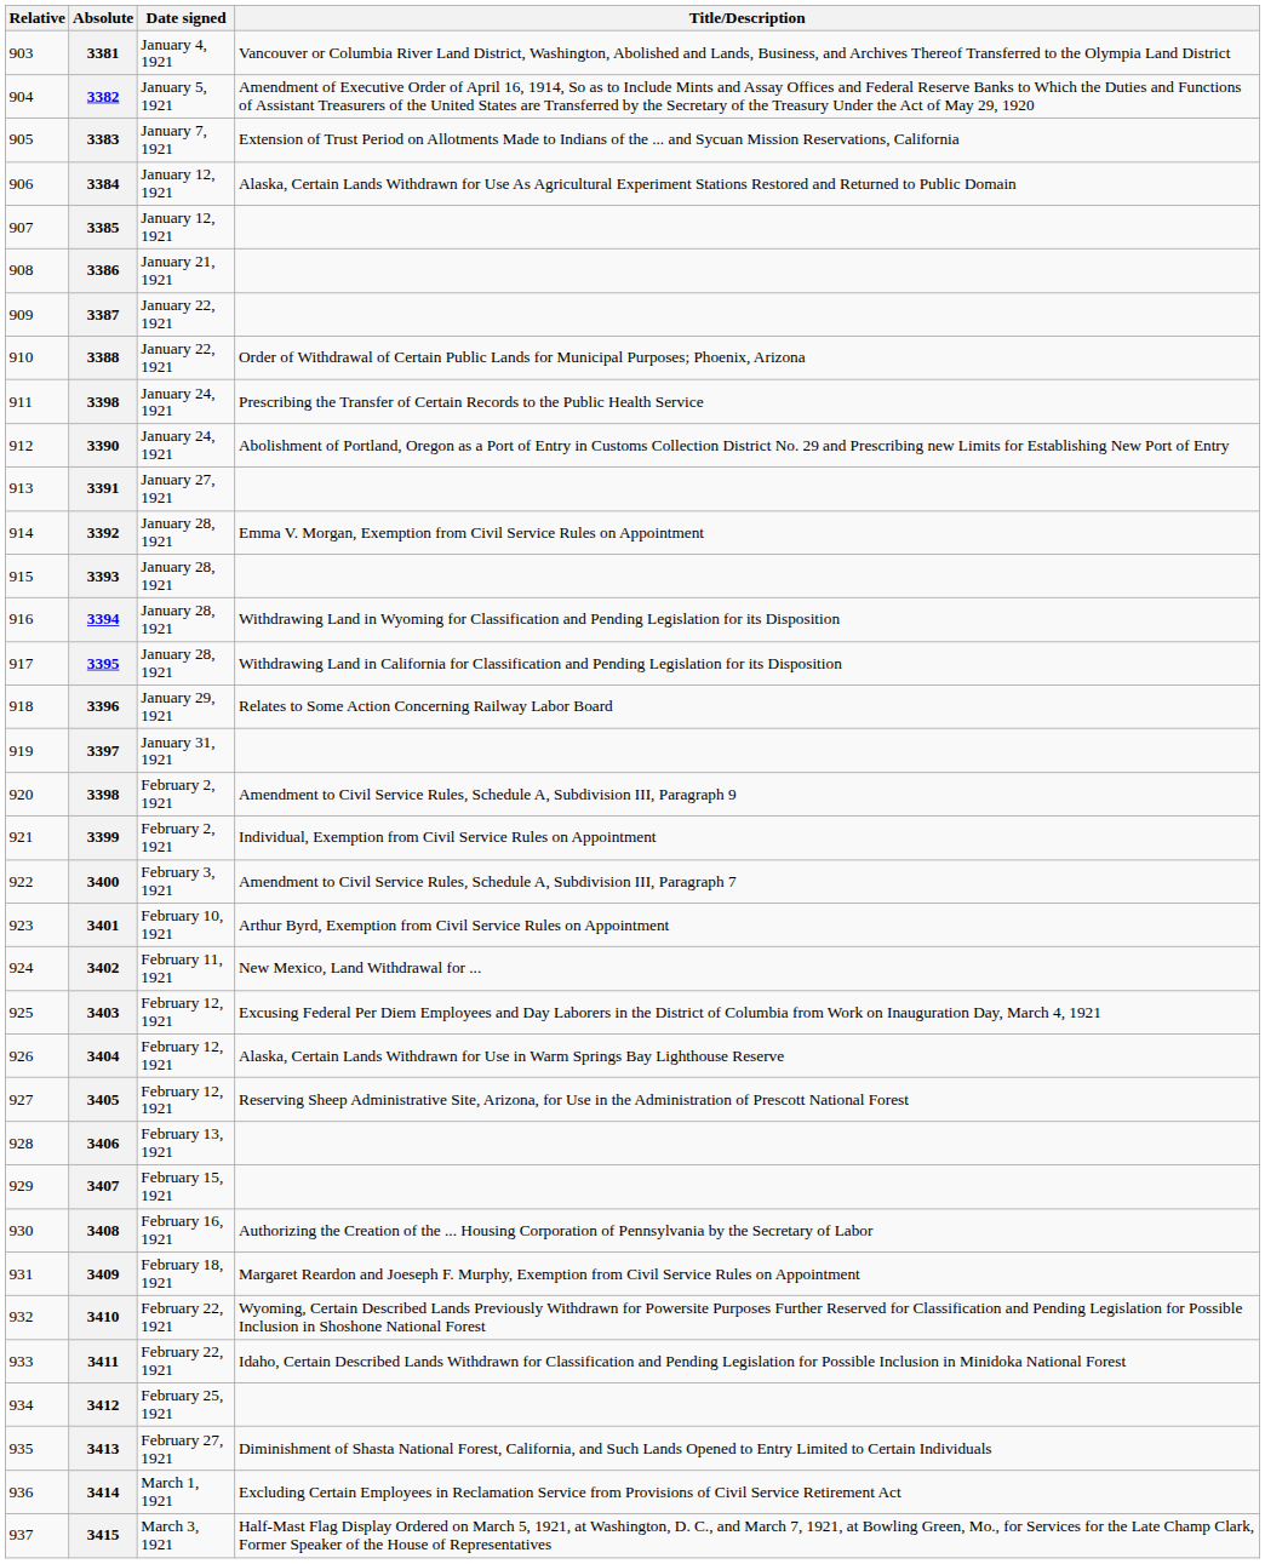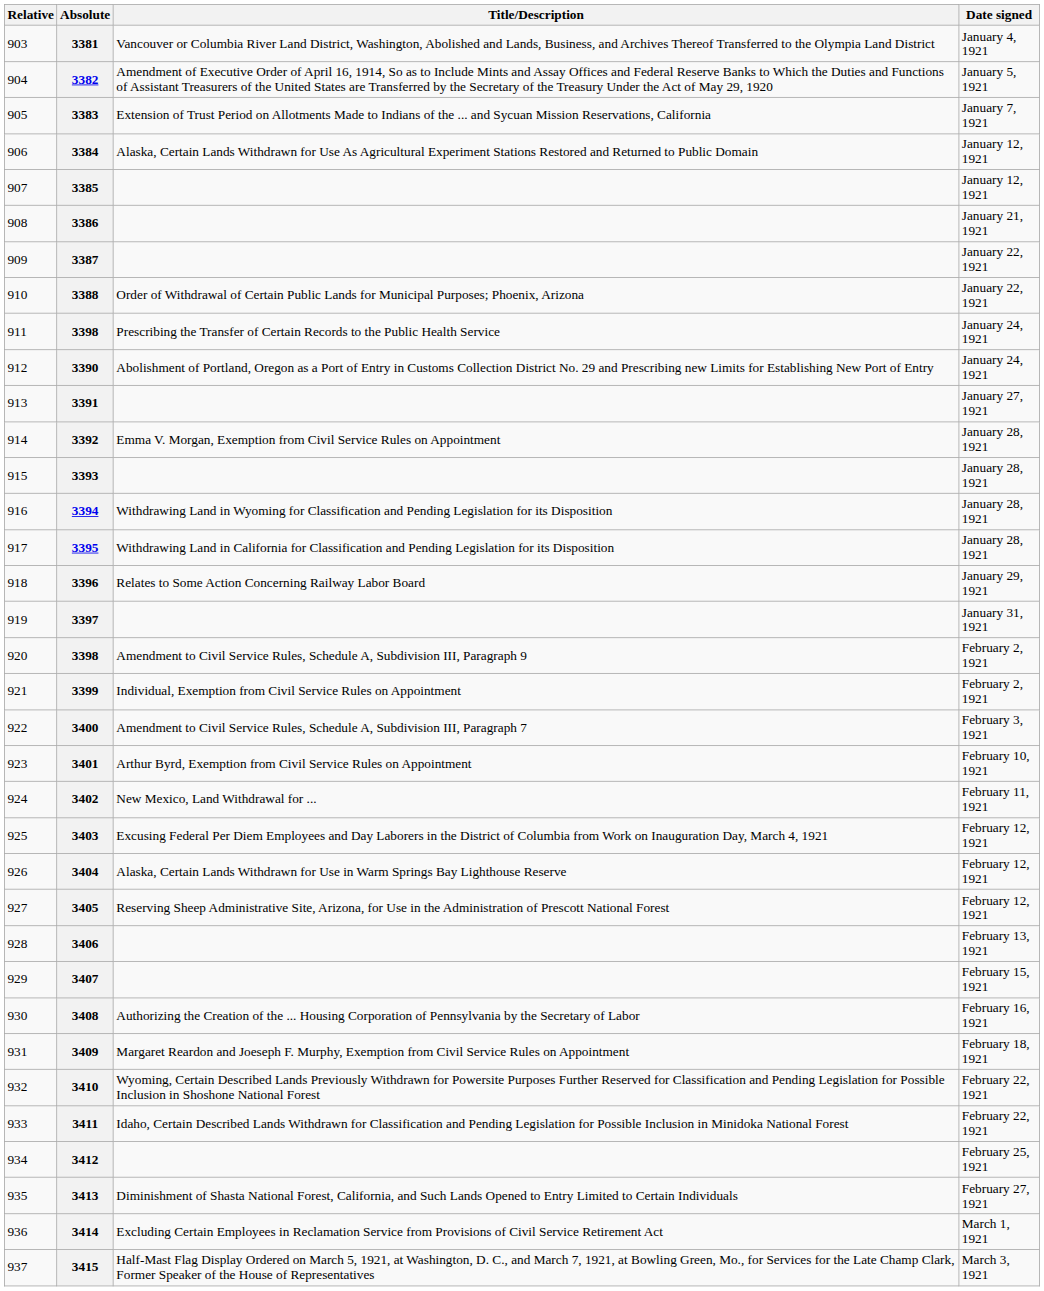 <table class="wikitable">
 <tr>
 <th>Relative </th>
 <th>Absolute </th>
+<th>Title/Description</th>
 <th>Date signed</th>
-<th>Title/Description</th>
 </tr>
 <tr>
 <td>903</td>
 <th>3381</th>
+<td>Vancouver or Columbia River Land District, Washington, Abolished and Lands, Business, and Archives Thereof Transferred to the Olympia Land District</td>
 <td>January 4, 1921</td>
-<td>Vancouver or Columbia River Land District, Washington, Abolished and Lands, Business, and Archives Thereof Transferred to the Olympia Land District</td>
 </tr>
 <tr>
 <td>904</td>
 <th><a href='#'>3382</a></th>
+<td>Amendment of Executive Order of April 16, 1914, So as to Include Mints and Assay Offices and Federal Reserve Banks to Which the Duties and Functions of Assistant Treasurers of the United States are Transferred by the Secretary of the Treasury Under the Act of May 29, 1920</td>
 <td>January 5, 1921</td>
-<td>Amendment of Executive Order of April 16, 1914, So as to Include Mints and Assay Offices and Federal Reserve Banks to Which the Duties and Functions of Assistant Treasurers of the United States are Transferred by the Secretary of the Treasury Under the Act of May 29, 1920</td>
 </tr>
 <tr>
 <td>905</td>
 <th>3383</th>
+<td>Extension of Trust Period on Allotments Made to Indians of the ... and Sycuan Mission Reservations, California</td>
 <td>January 7, 1921</td>
-<td>Extension of Trust Period on Allotments Made to Indians of the ... and Sycuan Mission Reservations, California</td>
 </tr>
 <tr>
 <td>906</td>
 <th>3384</th>
+<td>Alaska, Certain Lands Withdrawn for Use As Agricultural Experiment Stations Restored and Returned to Public Domain</td>
 <td>January 12, 1921</td>
-<td>Alaska, Certain Lands Withdrawn for Use As Agricultural Experiment Stations Restored and Returned to Public Domain</td>
 </tr>
 <tr>
 <td>907</td>
 <th>3385</th>
+<td></td>
 <td>January 12, 1921</td>
-<td></td>
 </tr>
 <tr>
 <td>908</td>
 <th>3386</th>
+<td></td>
 <td>January 21, 1921</td>
-<td></td>
 </tr>
 <tr>
 <td>909</td>
 <th>3387</th>
+<td></td>
 <td>January 22, 1921</td>
-<td></td>
 </tr>
 <tr>
 <td>910</td>
 <th>3388</th>
+<td>Order of Withdrawal of Certain Public Lands for Municipal Purposes; Phoenix, Arizona</td>
 <td>January 22, 1921</td>
-<td>Order of Withdrawal of Certain Public Lands for Municipal Purposes; Phoenix, Arizona</td>
 </tr>
 <tr>
 <td>911</td>
 <th>3398</th>
+<td>Prescribing the Transfer of Certain Records to the Public Health Service</td>
 <td>January 24, 1921</td>
-<td>Prescribing the Transfer of Certain Records to the Public Health Service</td>
 </tr>
 <tr>
 <td>912</td>
 <th>3390</th>
+<td>Abolishment of Portland, Oregon as a Port of Entry in Customs Collection District No. 29 and Prescribing new Limits for Establishing New Port of Entry</td>
 <td>January 24, 1921</td>
-<td>Abolishment of Portland, Oregon as a Port of Entry in Customs Collection District No. 29 and Prescribing new Limits for Establishing New Port of Entry</td>
 </tr>
 <tr>
 <td>913</td>
 <th>3391</th>
+<td></td>
 <td>January 27, 1921</td>
-<td></td>
 </tr>
 <tr>
 <td>914</td>
 <th>3392</th>
+<td>Emma V. Morgan, Exemption from Civil Service Rules on Appointment</td>
 <td>January 28, 1921</td>
-<td>Emma V. Morgan, Exemption from Civil Service Rules on Appointment</td>
 </tr>
 <tr>
 <td>915</td>
 <th>3393</th>
+<td></td>
 <td>January 28, 1921</td>
-<td></td>
 </tr>
 <tr>
 <td>916</td>
 <th><a href='#'>3394</a></th>
+<td>Withdrawing Land in Wyoming for Classification and Pending Legislation for its Disposition</td>
 <td>January 28, 1921</td>
-<td>Withdrawing Land in Wyoming for Classification and Pending Legislation for its Disposition</td>
 </tr>
 <tr>
 <td>917</td>
 <th><a href='#'>3395</a></th>
+<td>Withdrawing Land in California for Classification and Pending Legislation for its Disposition</td>
 <td>January 28, 1921</td>
-<td>Withdrawing Land in California for Classification and Pending Legislation for its Disposition</td>
 </tr>
 <tr>
 <td>918</td>
 <th>3396</th>
+<td>Relates to Some Action Concerning Railway Labor Board</td>
 <td>January 29, 1921</td>
-<td>Relates to Some Action Concerning Railway Labor Board</td>
 </tr>
 <tr>
 <td>919</td>
 <th>3397</th>
+<td></td>
 <td>January 31, 1921</td>
-<td></td>
 </tr>
 <tr>
 <td>920</td>
 <th>3398</th>
+<td>Amendment to Civil Service Rules, Schedule A, Subdivision III, Paragraph 9</td>
 <td>February 2, 1921</td>
-<td>Amendment to Civil Service Rules, Schedule A, Subdivision III, Paragraph 9</td>
 </tr>
 <tr>
 <td>921</td>
 <th>3399</th>
+<td>Individual, Exemption from Civil Service Rules on Appointment</td>
 <td>February 2, 1921</td>
-<td>Individual, Exemption from Civil Service Rules on Appointment</td>
 </tr>
 <tr>
 <td>922</td>
 <th>3400</th>
+<td>Amendment to Civil Service Rules, Schedule A, Subdivision III, Paragraph 7</td>
 <td>February 3, 1921</td>
-<td>Amendment to Civil Service Rules, Schedule A, Subdivision III, Paragraph 7</td>
 </tr>
 <tr>
 <td>923</td>
 <th>3401</th>
+<td>Arthur Byrd, Exemption from Civil Service Rules on Appointment</td>
 <td>February 10, 1921</td>
-<td>Arthur Byrd, Exemption from Civil Service Rules on Appointment</td>
 </tr>
 <tr>
 <td>924</td>
 <th>3402</th>
+<td>New Mexico, Land Withdrawal for ...</td>
 <td>February 11, 1921</td>
-<td>New Mexico, Land Withdrawal for ...</td>
 </tr>
 <tr>
 <td>925</td>
 <th>3403</th>
+<td>Excusing Federal Per Diem Employees and Day Laborers in the District of Columbia from Work on Inauguration Day, March 4, 1921</td>
 <td>February 12, 1921</td>
-<td>Excusing Federal Per Diem Employees and Day Laborers in the District of Columbia from Work on Inauguration Day, March 4, 1921</td>
 </tr>
 <tr>
 <td>926</td>
 <th>3404</th>
+<td>Alaska, Certain Lands Withdrawn for Use in Warm Springs Bay Lighthouse Reserve</td>
 <td>February 12, 1921</td>
-<td>Alaska, Certain Lands Withdrawn for Use in Warm Springs Bay Lighthouse Reserve</td>
 </tr>
 <tr>
 <td>927</td>
 <th>3405</th>
+<td>Reserving Sheep Administrative Site, Arizona, for Use in the Administration of Prescott National Forest</td>
 <td>February 12, 1921</td>
-<td>Reserving Sheep Administrative Site, Arizona, for Use in the Administration of Prescott National Forest</td>
 </tr>
 <tr>
 <td>928</td>
 <th>3406</th>
+<td></td>
 <td>February 13, 1921</td>
-<td></td>
 </tr>
 <tr>
 <td>929</td>
 <th>3407</th>
+<td></td>
 <td>February 15, 1921</td>
-<td></td>
 </tr>
 <tr>
 <td>930</td>
 <th>3408</th>
+<td>Authorizing the Creation of the ... Housing Corporation of Pennsylvania by the Secretary of Labor</td>
 <td>February 16, 1921</td>
-<td>Authorizing the Creation of the ... Housing Corporation of Pennsylvania by the Secretary of Labor</td>
 </tr>
 <tr>
 <td>931</td>
 <th>3409</th>
+<td>Margaret Reardon and Joeseph F. Murphy, Exemption from Civil Service Rules on Appointment</td>
 <td>February 18, 1921</td>
-<td>Margaret Reardon and Joeseph F. Murphy, Exemption from Civil Service Rules on Appointment</td>
 </tr>
 <tr>
 <td>932</td>
 <th>3410</th>
+<td>Wyoming, Certain Described Lands Previously Withdrawn for Powersite Purposes Further Reserved for Classification and Pending Legislation for Possible Inclusion in Shoshone National Forest</td>
 <td>February 22, 1921</td>
-<td>Wyoming, Certain Described Lands Previously Withdrawn for Powersite Purposes Further Reserved for Classification and Pending Legislation for Possible Inclusion in Shoshone National Forest</td>
 </tr>
 <tr>
 <td>933</td>
 <th>3411</th>
+<td>Idaho, Certain Described Lands Withdrawn for Classification and Pending Legislation for Possible Inclusion in Minidoka National Forest</td>
 <td>February 22, 1921</td>
-<td>Idaho, Certain Described Lands Withdrawn for Classification and Pending Legislation for Possible Inclusion in Minidoka National Forest</td>
 </tr>
 <tr>
 <td>934</td>
 <th>3412</th>
+<td></td>
 <td>February 25, 1921</td>
-<td></td>
 </tr>
 <tr>
 <td>935</td>
 <th>3413</th>
+<td>Diminishment of Shasta National Forest, California, and Such Lands Opened to Entry Limited to Certain Individuals</td>
 <td>February 27, 1921</td>
-<td>Diminishment of Shasta National Forest, California, and Such Lands Opened to Entry Limited to Certain Individuals</td>
 </tr>
 <tr>
 <td>936</td>
 <th>3414</th>
+<td>Excluding Certain Employees in Reclamation Service from Provisions of Civil Service Retirement Act</td>
 <td>March 1, 1921</td>
-<td>Excluding Certain Employees in Reclamation Service from Provisions of Civil Service Retirement Act</td>
 </tr>
 <tr>
 <td>937</td>
 <th>3415</th>
+<td>Half-Mast Flag Display Ordered on March 5, 1921, at Washington, D. C., and March 7, 1921, at Bowling Green, Mo., for Services for the Late Champ Clark, Former Speaker of the House of Representatives</td>
 <td>March 3, 1921</td>
-<td>Half-Mast Flag Display Ordered on March 5, 1921, at Washington, D. C., and March 7, 1921, at Bowling Green, Mo., for Services for the Late Champ Clark, Former Speaker of the House of Representatives</td>
 </tr>
 </table>
